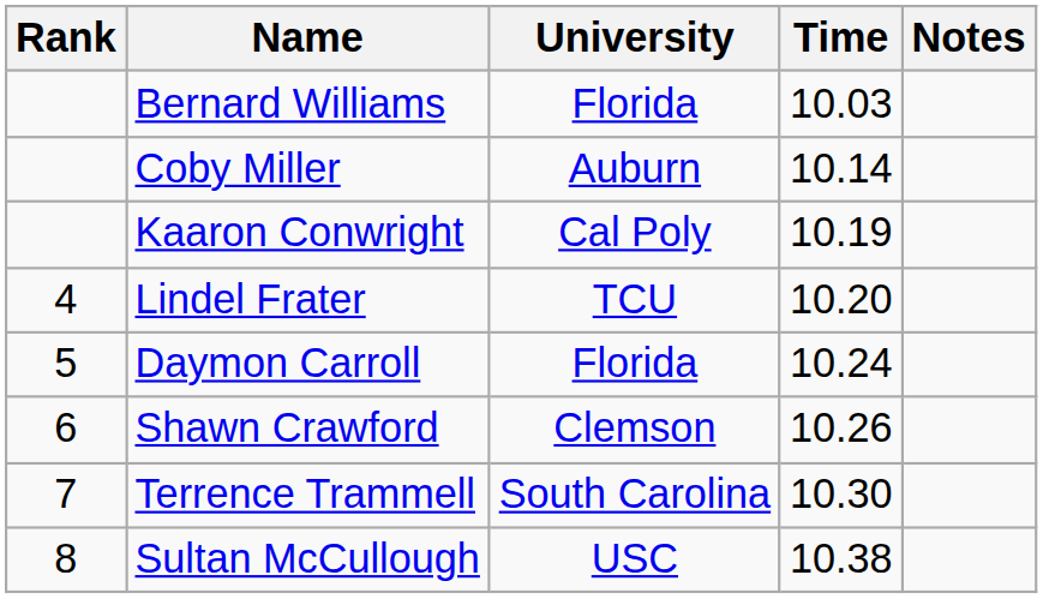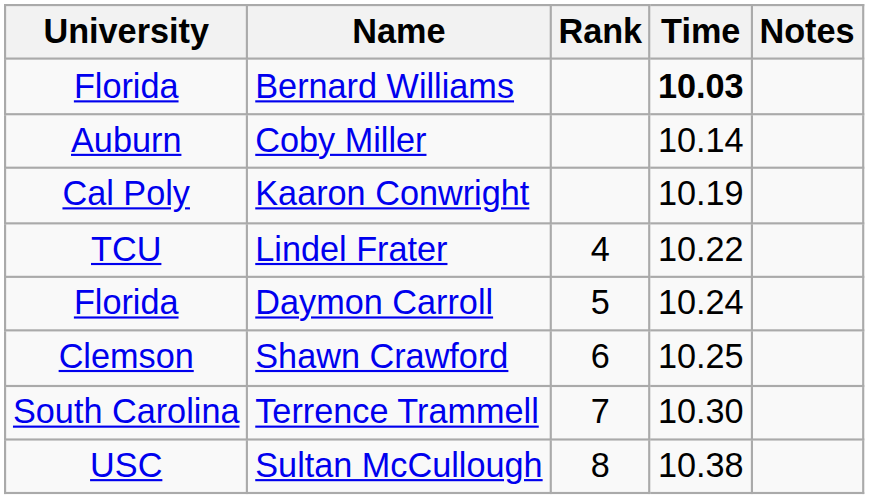 <table class="wikitable sortable" style="text-align:center">
 <tr>
+<th>University</th>
+<th>Name</th>
 <th>Rank</th>
-<th>Name</th>
-<th>University</th>
 <th>Time</th>
 <th>Notes</th>
 </tr>
 <tr>
+<td><a href='#'>Florida</a></td>
+<td align=left><a href='#'>Bernard Williams</a></td>
 <td></td>
-<td align=left><a href='#'>Bernard Williams</a></td>
-<td><a href='#'>Florida</a></td>
-<td>10.03</td>
+<td><strong>10.03</strong></td>
 <td></td>
 </tr>
 <tr>
+<td><a href='#'>Auburn</a></td>
+<td align=left><a href='#'>Coby Miller</a></td>
 <td></td>
-<td align=left><a href='#'>Coby Miller</a></td>
-<td><a href='#'>Auburn</a></td>
 <td>10.14</td>
 <td></td>
 </tr>
 <tr>
+<td><a href='#'>Cal Poly</a></td>
+<td align=left><a href='#'>Kaaron Conwright</a></td>
 <td></td>
-<td align=left><a href='#'>Kaaron Conwright</a></td>
-<td><a href='#'>Cal Poly</a></td>
 <td>10.19</td>
 <td></td>
 </tr>
 <tr>
+<td><a href='#'>TCU</a></td>
+<td align=left><a href='#'>Lindel Frater</a> </td>
 <td>4</td>
-<td align=left><a href='#'>Lindel Frater</a> </td>
-<td><a href='#'>TCU</a></td>
-<td>10.20</td>
+<td>10.22</td>
 <td></td>
 </tr>
 <tr>
+<td><a href='#'>Florida</a></td>
+<td align=left><a href='#'>Daymon Carroll</a></td>
 <td>5</td>
-<td align=left><a href='#'>Daymon Carroll</a></td>
-<td><a href='#'>Florida</a></td>
 <td>10.24</td>
 <td></td>
 </tr>
 <tr>
+<td><a href='#'>Clemson</a></td>
+<td align=left><a href='#'>Shawn Crawford</a></td>
 <td>6</td>
-<td align=left><a href='#'>Shawn Crawford</a></td>
-<td><a href='#'>Clemson</a></td>
-<td>10.26</td>
+<td>10.25</td>
 <td></td>
 </tr>
 <tr>
+<td><a href='#'>South Carolina</a></td>
+<td align=left><a href='#'>Terrence Trammell</a></td>
 <td>7</td>
-<td align=left><a href='#'>Terrence Trammell</a></td>
-<td><a href='#'>South Carolina</a></td>
 <td>10.30</td>
 <td></td>
 </tr>
 <tr>
+<td><a href='#'>USC</a></td>
+<td align=left><a href='#'>Sultan McCullough</a></td>
 <td>8</td>
-<td align=left><a href='#'>Sultan McCullough</a></td>
-<td><a href='#'>USC</a></td>
 <td>10.38</td>
 <td></td>
 </tr>
 </table>
